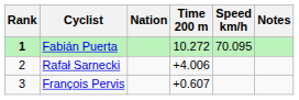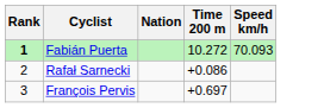 <table class="wikitable sortable" style="text-align:center;">
 <tr>
 <th>Rank</th>
 <th>Cyclist</th>
 <th>Nation</th>
 <th>Time<br>200 m</th>
 <th>Speed<br>km/h</th>
-<th>Notes</th>
 </tr>
 <tr bgcolor=bbf3bb>
 <td><strong>1</strong></td>
 <td align=left><a href='#'>Fabián Puerta</a></td>
 <td align=left></td>
 <td>10.272</td>
-<td>70.095</td>
-<td></td>
+<td>70.093</td>
 </tr>
 <tr>
 <td>2</td>
 <td align=left><a href='#'>Rafał Sarnecki</a></td>
 <td align=left></td>
-<td data-sort-value=10.358>+4.006</td>
-<td></td>
+<td data-sort-value=10.358>+0.086</td>
 <td></td>
 </tr>
 <tr>
 <td>3</td>
 <td align=left><a href='#'>François Pervis</a></td>
 <td align=left></td>
-<td data-sort-value=10.879>+0.607</td>
-<td></td>
+<td data-sort-value=10.879>+0.697</td>
 <td></td>
 </tr>
 </table>
